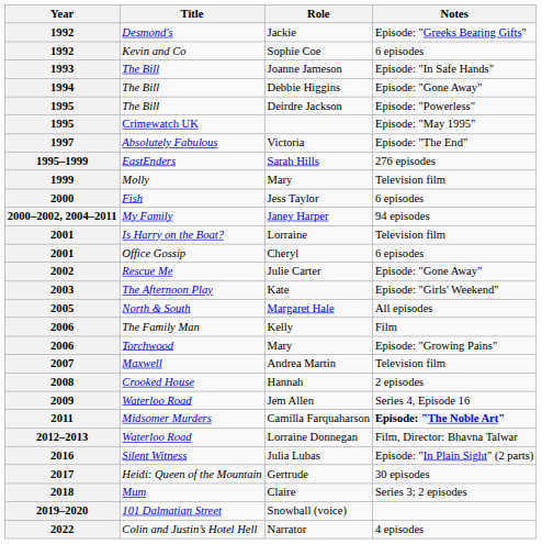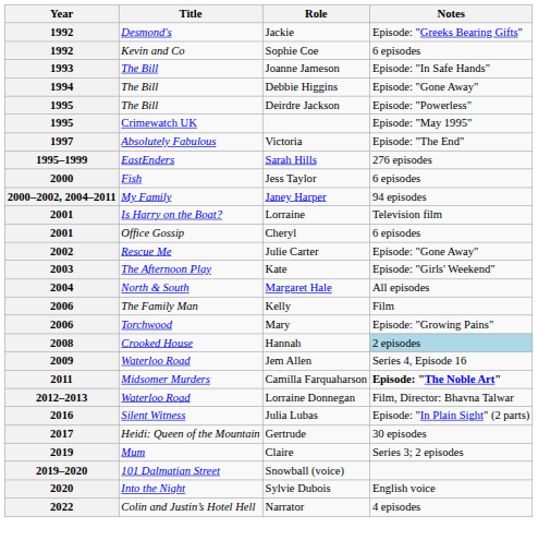 <table class="wikitable sortable plainrowheaders">
 <tr>
 <th scope="col">Year</th>
 <th scope="col">Title</th>
 <th scope="col">Role</th>
 <th scope="col" class="unsortable">Notes</th>
 </tr>
 <tr>
 <th scope="row">1992</th>
 <td><em><a href='#'>Desmond's</a></em></td>
 <td>Jackie</td>
 <td>Episode: "<a href='#'>Greeks Bearing Gifts</a>"</td>
 </tr>
 <tr>
 <th scope="row">1992</th>
 <td><em>Kevin and Co</em></td>
 <td>Sophie Coe</td>
 <td>6 episodes</td>
 </tr>
 <tr>
 <th scope="row">1993</th>
 <td><em><a href='#'>The Bill</a></em></td>
 <td>Joanne Jameson</td>
 <td>Episode: "In Safe Hands"</td>
 </tr>
 <tr>
 <th scope="row">1994</th>
 <td><em>The Bill</em></td>
 <td>Debbie Higgins</td>
 <td>Episode: "Gone Away"</td>
 </tr>
 <tr>
 <th scope="row">1995</th>
 <td><em>The Bill</em></td>
 <td>Deirdre Jackson</td>
 <td>Episode: "Powerless"</td>
 </tr>
 <tr>
 <th Scope="row">1995</th>
 <td><a href='#'>Crimewatch UK</a></td>
 <td></td>
 <td>Episode: "May 1995"</td>
 </tr>
 <tr>
 <th scope="row">1997</th>
 <td><em><a href='#'>Absolutely Fabulous</a></em></td>
 <td>Victoria</td>
 <td>Episode: "The End"</td>
 </tr>
 <tr>
 <th scope="row">1995–1999</th>
 <td><em><a href='#'>EastEnders</a></em></td>
 <td><a href='#'>Sarah Hills</a></td>
 <td>276 episodes</td>
 </tr>
 <tr>
-<th scope="row">1999</th>
-<td><em>Molly</em></td>
-<td>Mary</td>
-<td>Television film</td>
-</tr>
-<tr>
 <th scope="row">2000</th>
 <td><em><a href='#'>Fish</a></em></td>
 <td>Jess Taylor</td>
 <td>6 episodes</td>
 </tr>
 <tr>
 <th scope="row">2000–2002, 2004–2011</th>
 <td><em><a href='#'>My Family</a></em></td>
 <td><a href='#'>Janey Harper</a></td>
 <td>94 episodes</td>
 </tr>
 <tr>
 <th scope="row">2001</th>
 <td><em><a href='#'>Is Harry on the Boat?</a></em></td>
 <td>Lorraine</td>
 <td>Television film</td>
 </tr>
 <tr>
 <th scope="row">2001</th>
 <td><em>Office Gossip</em></td>
 <td>Cheryl</td>
 <td>6 episodes</td>
 </tr>
 <tr>
 <th scope="row">2002</th>
 <td><em><a href='#'>Rescue Me</a></em></td>
 <td>Julie Carter</td>
 <td>Episode: "Gone Away"</td>
 </tr>
 <tr>
 <th scope="row">2003</th>
 <td><em><a href='#'>The Afternoon Play</a></em></td>
 <td>Kate</td>
 <td>Episode: "Girls' Weekend"</td>
 </tr>
 <tr>
-<th scope="row">2005</th>
+<th scope="row">2004</th>
 <td><em><a href='#'>North & South</a></em></td>
 <td><a href='#'>Margaret Hale</a></td>
 <td>All episodes</td>
 </tr>
 <tr>
 <th scope="row">2006</th>
 <td><em>The Family Man</em></td>
 <td>Kelly</td>
 <td>Film</td>
 </tr>
 <tr>
 <th scope="row">2006</th>
 <td><em><a href='#'>Torchwood</a></em></td>
 <td>Mary</td>
 <td>Episode: "Growing Pains"</td>
 </tr>
 <tr>
-<th scope="row">2007</th>
-<td><em><a href='#'>Maxwell</a></em></td>
-<td>Andrea Martin</td>
-<td>Television film</td>
-</tr>
-<tr>
 <th scope="row">2008</th>
 <td><em><a href='#'>Crooked House</a></em></td>
 <td>Hannah</td>
-<td>2 episodes</td>
+<td style="background: lightblue;">2 episodes</td>
 </tr>
 <tr>
 <th scope="row">2009</th>
 <td><em><a href='#'>Waterloo Road</a></em></td>
 <td>Jem Allen</td>
 <td>Series 4, Episode 16</td>
 </tr>
 <tr>
 <th scope="row">2011</th>
 <td><em><a href='#'>Midsomer Murders</a></em></td>
 <td>Camilla Farquaharson</td>
 <td><strong>Episode: "<a href='#'>The Noble Art</a>"</strong></td>
 </tr>
 <tr>
 <th scope="row">2012–2013</th>
 <td><em><a href='#'>Waterloo Road</a></em></td>
 <td>Lorraine Donnegan</td>
 <td>Film, Director: Bhavna Talwar</td>
 </tr>
 <tr>
 <th scope="row">2016</th>
 <td><em><a href='#'>Silent Witness</a></em></td>
 <td>Julia Lubas</td>
 <td>Episode: "<a href='#'>In Plain Sight</a>" (2 parts)</td>
 </tr>
 <tr>
 <th scope="row">2017</th>
 <td><em>Heidi: Queen of the Mountain</em></td>
 <td>Gertrude</td>
 <td>30 episodes</td>
 </tr>
 <tr>
-<th scope="row">2018</th>
+<th scope="row">2019</th>
 <td><em><a href='#'>Mum</a></em></td>
 <td>Claire</td>
 <td>Series 3; 2 episodes</td>
 </tr>
 <tr>
 <th scope="row">2019–2020</th>
 <td><em><a href='#'>101 Dalmatian Street</a></em></td>
 <td>Snowball (voice)</td>
 <td></td>
 </tr>
 <tr>
+<th scope="row">2020</th>
+<td><em><a href='#'>Into the Night</a></em></td>
+<td>Sylvie Dubois</td>
+<td>English voice</td>
+</tr>
+<tr>
 <th scope="row">2022</th>
 <td><em>Colin and Justin’s Hotel Hell</em></td>
 <td>Narrator</td>
 <td>4 episodes</td>
 </tr>
 </table>
